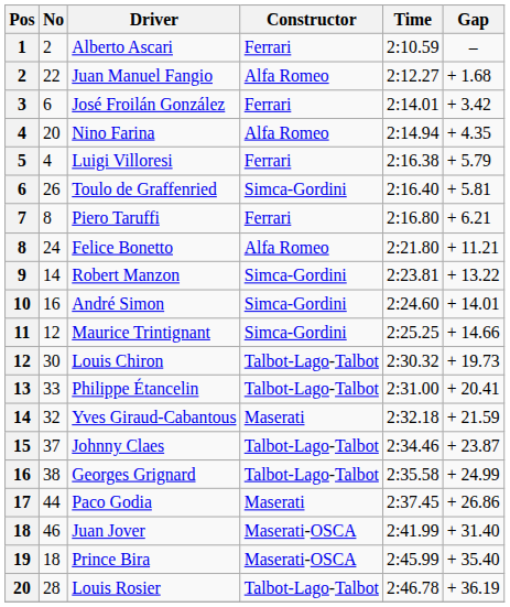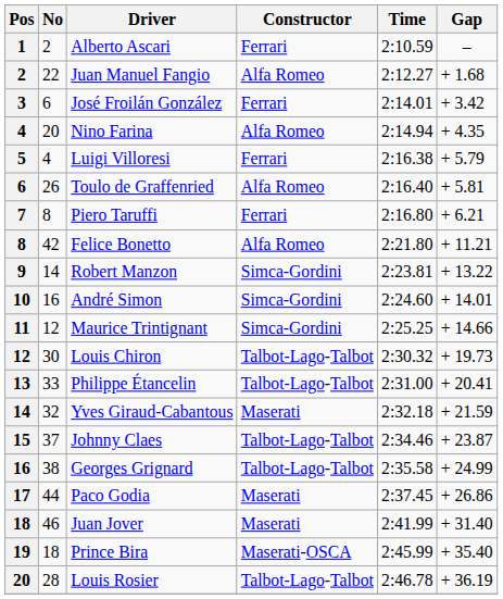 <table class="wikitable sortable" style="font-size: 95%;">
 <tr>
 <th>Pos</th>
 <th>No</th>
 <th>Driver</th>
 <th>Constructor</th>
 <th>Time</th>
 <th>Gap</th>
 </tr>
 <tr>
 <th>1</th>
 <td>2</td>
 <td> <a href='#'>Alberto Ascari</a></td>
 <td><a href='#'>Ferrari</a></td>
 <td>2:10.59</td>
 <td align="center">–</td>
 </tr>
 <tr>
 <th>2</th>
 <td>22</td>
 <td> <a href='#'>Juan Manuel Fangio</a></td>
 <td><a href='#'>Alfa Romeo</a></td>
 <td>2:12.27</td>
 <td>+ 1.68</td>
 </tr>
 <tr>
 <th>3</th>
 <td>6</td>
 <td> <a href='#'>José Froilán González</a></td>
 <td><a href='#'>Ferrari</a></td>
 <td>2:14.01</td>
 <td>+ 3.42</td>
 </tr>
 <tr>
 <th>4</th>
 <td>20</td>
 <td> <a href='#'>Nino Farina</a></td>
 <td><a href='#'>Alfa Romeo</a></td>
 <td>2:14.94</td>
 <td>+ 4.35</td>
 </tr>
 <tr>
 <th>5</th>
 <td>4</td>
 <td> <a href='#'>Luigi Villoresi</a></td>
 <td><a href='#'>Ferrari</a></td>
 <td>2:16.38</td>
 <td>+ 5.79</td>
 </tr>
 <tr>
 <th>6</th>
 <td>26</td>
 <td> <a href='#'>Toulo de Graffenried</a></td>
-<td><a href='#'>Simca-Gordini</a></td>
+<td><a href='#'>Alfa Romeo</a></td>
 <td>2:16.40</td>
 <td>+ 5.81</td>
 </tr>
 <tr>
 <th>7</th>
 <td>8</td>
 <td> <a href='#'>Piero Taruffi</a></td>
 <td><a href='#'>Ferrari</a></td>
 <td>2:16.80</td>
 <td>+ 6.21</td>
 </tr>
 <tr>
 <th>8</th>
-<td>24</td>
+<td>42</td>
 <td> <a href='#'>Felice Bonetto</a></td>
 <td><a href='#'>Alfa Romeo</a></td>
 <td>2:21.80</td>
 <td>+ 11.21</td>
 </tr>
 <tr>
 <th>9</th>
 <td>14</td>
 <td> <a href='#'>Robert Manzon</a></td>
 <td><a href='#'>Simca-Gordini</a></td>
 <td>2:23.81</td>
 <td>+ 13.22</td>
 </tr>
 <tr>
 <th>10</th>
 <td>16</td>
 <td> <a href='#'>André Simon</a></td>
 <td><a href='#'>Simca-Gordini</a></td>
 <td>2:24.60</td>
 <td>+ 14.01</td>
 </tr>
 <tr>
 <th>11</th>
 <td>12</td>
 <td> <a href='#'>Maurice Trintignant</a></td>
 <td><a href='#'>Simca-Gordini</a></td>
 <td>2:25.25</td>
 <td>+ 14.66</td>
 </tr>
 <tr>
 <th>12</th>
 <td>30</td>
 <td> <a href='#'>Louis Chiron</a></td>
 <td><a href='#'>Talbot-Lago</a>-<a href='#'>Talbot</a></td>
 <td>2:30.32</td>
 <td>+ 19.73</td>
 </tr>
 <tr>
 <th>13</th>
 <td>33</td>
 <td> <a href='#'>Philippe Étancelin</a></td>
 <td><a href='#'>Talbot-Lago</a>-<a href='#'>Talbot</a></td>
 <td>2:31.00</td>
 <td>+ 20.41</td>
 </tr>
 <tr>
 <th>14</th>
 <td>32</td>
 <td> <a href='#'>Yves Giraud-Cabantous</a></td>
 <td><a href='#'>Maserati</a></td>
 <td>2:32.18</td>
 <td>+ 21.59</td>
 </tr>
 <tr>
 <th>15</th>
 <td>37</td>
 <td> <a href='#'>Johnny Claes</a></td>
 <td><a href='#'>Talbot-Lago</a>-<a href='#'>Talbot</a></td>
 <td>2:34.46</td>
 <td>+ 23.87</td>
 </tr>
 <tr>
 <th>16</th>
 <td>38</td>
 <td> <a href='#'>Georges Grignard</a></td>
 <td><a href='#'>Talbot-Lago</a>-<a href='#'>Talbot</a></td>
 <td>2:35.58</td>
 <td>+ 24.99</td>
 </tr>
 <tr>
 <th>17</th>
 <td>44</td>
 <td> <a href='#'>Paco Godia</a></td>
 <td><a href='#'>Maserati</a></td>
 <td>2:37.45</td>
 <td>+ 26.86</td>
 </tr>
 <tr>
 <th>18</th>
 <td>46</td>
 <td> <a href='#'>Juan Jover</a></td>
-<td><a href='#'>Maserati</a>-<a href='#'>OSCA</a></td>
+<td><a href='#'>Maserati</a></td>
 <td>2:41.99</td>
 <td>+ 31.40</td>
 </tr>
 <tr>
 <th>19</th>
 <td>18</td>
 <td> <a href='#'>Prince Bira</a></td>
 <td><a href='#'>Maserati</a>-<a href='#'>OSCA</a></td>
 <td>2:45.99</td>
 <td>+ 35.40</td>
 </tr>
 <tr>
 <th>20</th>
 <td>28</td>
 <td> <a href='#'>Louis Rosier</a></td>
 <td><a href='#'>Talbot-Lago</a>-<a href='#'>Talbot</a></td>
 <td>2:46.78</td>
 <td>+ 36.19</td>
 </tr>
 <tr>
 </tr>
 </table>
